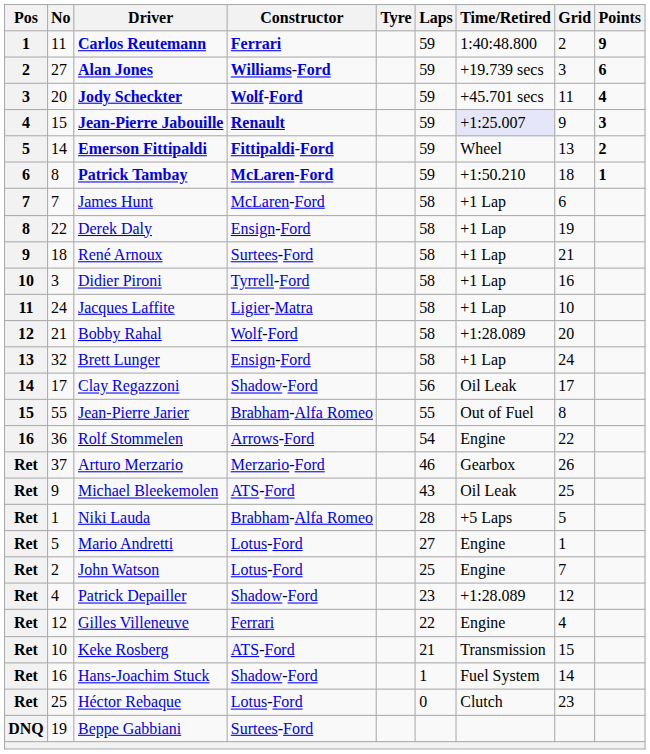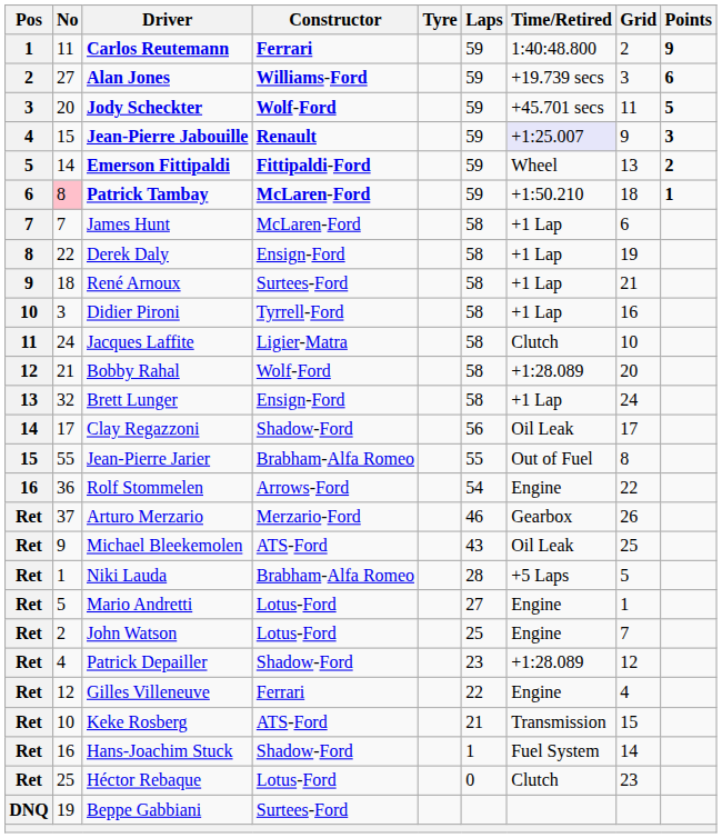 <table class="wikitable" style="font-size: 95%;">
 <tr>
 <th>Pos</th>
 <th>No</th>
 <th>Driver</th>
 <th>Constructor</th>
 <th>Tyre</th>
 <th>Laps</th>
 <th>Time/Retired</th>
 <th>Grid</th>
 <th>Points</th>
 </tr>
 <tr>
 <th>1</th>
 <td>11</td>
 <td> <strong><a href='#'>Carlos Reutemann</a></strong></td>
 <td><strong><a href='#'>Ferrari</a></strong></td>
 <td></td>
 <td>59</td>
 <td>1:40:48.800</td>
 <td>2</td>
 <td><strong>9</strong></td>
 </tr>
 <tr>
 <th>2</th>
 <td>27</td>
 <td> <strong><a href='#'>Alan Jones</a></strong></td>
 <td><strong><a href='#'>Williams</a></strong>-<strong><a href='#'>Ford</a></strong></td>
 <td></td>
 <td>59</td>
 <td>+19.739 secs</td>
 <td>3</td>
 <td><strong>6</strong></td>
 </tr>
 <tr>
 <th>3</th>
 <td>20</td>
 <td> <strong><a href='#'>Jody Scheckter</a></strong></td>
 <td><strong><a href='#'>Wolf</a></strong>-<strong><a href='#'>Ford</a></strong></td>
 <td></td>
 <td>59</td>
 <td>+45.701 secs</td>
 <td>11</td>
-<td><strong>4</strong></td>
+<td><strong>5</strong></td>
 </tr>
 <tr>
 <th>4</th>
 <td>15</td>
 <td> <strong><a href='#'>Jean-Pierre Jabouille</a></strong></td>
 <td><strong><a href='#'>Renault</a></strong></td>
 <td></td>
 <td>59</td>
 <td style="background: lavender;">+1:25.007</td>
 <td>9</td>
 <td><strong>3</strong></td>
 </tr>
 <tr>
 <th>5</th>
 <td>14</td>
 <td> <strong><a href='#'>Emerson Fittipaldi</a></strong></td>
 <td><strong><a href='#'>Fittipaldi</a></strong>-<strong><a href='#'>Ford</a></strong></td>
 <td></td>
 <td>59</td>
 <td>Wheel</td>
 <td>13</td>
 <td><strong>2</strong></td>
 </tr>
 <tr>
 <th>6</th>
-<td>8</td>
+<td style="background: pink;">8</td>
 <td> <strong><a href='#'>Patrick Tambay</a></strong></td>
 <td><strong><a href='#'>McLaren</a></strong>-<strong><a href='#'>Ford</a></strong></td>
 <td></td>
 <td>59</td>
 <td>+1:50.210</td>
 <td>18</td>
 <td><strong>1</strong></td>
 </tr>
 <tr>
 <th>7</th>
 <td>7</td>
 <td> <a href='#'>James Hunt</a></td>
 <td><a href='#'>McLaren</a>-<a href='#'>Ford</a></td>
 <td></td>
 <td>58</td>
 <td>+1 Lap</td>
 <td>6</td>
 <td></td>
 </tr>
 <tr>
 <th>8</th>
 <td>22</td>
 <td> <a href='#'>Derek Daly</a></td>
 <td><a href='#'>Ensign</a>-<a href='#'>Ford</a></td>
 <td></td>
 <td>58</td>
 <td>+1 Lap</td>
 <td>19</td>
 <td></td>
 </tr>
 <tr>
 <th>9</th>
 <td>18</td>
 <td> <a href='#'>René Arnoux</a></td>
 <td><a href='#'>Surtees</a>-<a href='#'>Ford</a></td>
 <td></td>
 <td>58</td>
 <td>+1 Lap</td>
 <td>21</td>
 <td></td>
 </tr>
 <tr>
 <th>10</th>
 <td>3</td>
 <td> <a href='#'>Didier Pironi</a></td>
 <td><a href='#'>Tyrrell</a>-<a href='#'>Ford</a></td>
 <td></td>
 <td>58</td>
 <td>+1 Lap</td>
 <td>16</td>
 <td></td>
 </tr>
 <tr>
 <th>11</th>
 <td>24</td>
 <td> <a href='#'>Jacques Laffite</a></td>
 <td><a href='#'>Ligier</a>-<a href='#'>Matra</a></td>
 <td></td>
 <td>58</td>
-<td>+1 Lap</td>
+<td>Clutch</td>
 <td>10</td>
 <td></td>
 </tr>
 <tr>
 <th>12</th>
 <td>21</td>
 <td> <a href='#'>Bobby Rahal</a></td>
 <td><a href='#'>Wolf</a>-<a href='#'>Ford</a></td>
 <td></td>
 <td>58</td>
 <td>+1:28.089</td>
 <td>20</td>
 <td></td>
 </tr>
 <tr>
 <th>13</th>
 <td>32</td>
 <td> <a href='#'>Brett Lunger</a></td>
 <td><a href='#'>Ensign</a>-<a href='#'>Ford</a></td>
 <td></td>
 <td>58</td>
 <td>+1 Lap</td>
 <td>24</td>
 <td></td>
 </tr>
 <tr>
 <th>14</th>
 <td>17</td>
 <td> <a href='#'>Clay Regazzoni</a></td>
 <td><a href='#'>Shadow</a>-<a href='#'>Ford</a></td>
 <td></td>
 <td>56</td>
 <td>Oil Leak</td>
 <td>17</td>
 <td></td>
 </tr>
 <tr>
 <th>15</th>
 <td>55</td>
 <td> <a href='#'>Jean-Pierre Jarier</a></td>
 <td><a href='#'>Brabham</a>-<a href='#'>Alfa Romeo</a></td>
 <td></td>
 <td>55</td>
 <td>Out of Fuel</td>
 <td>8</td>
 <td></td>
 </tr>
 <tr>
 <th>16</th>
 <td>36</td>
 <td> <a href='#'>Rolf Stommelen</a></td>
 <td><a href='#'>Arrows</a>-<a href='#'>Ford</a></td>
 <td></td>
 <td>54</td>
 <td>Engine</td>
 <td>22</td>
 <td></td>
 </tr>
 <tr>
 <th>Ret</th>
 <td>37</td>
 <td> <a href='#'>Arturo Merzario</a></td>
 <td><a href='#'>Merzario</a>-<a href='#'>Ford</a></td>
 <td></td>
 <td>46</td>
 <td>Gearbox</td>
 <td>26</td>
 <td></td>
 </tr>
 <tr>
 <th>Ret</th>
 <td>9</td>
 <td> <a href='#'>Michael Bleekemolen</a></td>
 <td><a href='#'>ATS</a>-<a href='#'>Ford</a></td>
 <td></td>
 <td>43</td>
 <td>Oil Leak</td>
 <td>25</td>
 <td></td>
 </tr>
 <tr>
 <th>Ret</th>
 <td>1</td>
 <td> <a href='#'>Niki Lauda</a></td>
 <td><a href='#'>Brabham</a>-<a href='#'>Alfa Romeo</a></td>
 <td></td>
 <td>28</td>
 <td>+5 Laps</td>
 <td>5</td>
 <td></td>
 </tr>
 <tr>
 <th>Ret</th>
 <td>5</td>
 <td> <a href='#'>Mario Andretti</a></td>
 <td><a href='#'>Lotus</a>-<a href='#'>Ford</a></td>
 <td></td>
 <td>27</td>
 <td>Engine</td>
 <td>1</td>
 <td></td>
 </tr>
 <tr>
 <th>Ret</th>
 <td>2</td>
 <td> <a href='#'>John Watson</a></td>
 <td><a href='#'>Lotus</a>-<a href='#'>Ford</a></td>
 <td></td>
 <td>25</td>
 <td>Engine</td>
 <td>7</td>
 <td></td>
 </tr>
 <tr>
 <th>Ret</th>
 <td>4</td>
 <td> <a href='#'>Patrick Depailler</a></td>
 <td><a href='#'>Shadow</a>-<a href='#'>Ford</a></td>
 <td></td>
 <td>23</td>
 <td>+1:28.089</td>
 <td>12</td>
 <td></td>
 </tr>
 <tr>
 <th>Ret</th>
 <td>12</td>
 <td> <a href='#'>Gilles Villeneuve</a></td>
 <td><a href='#'>Ferrari</a></td>
 <td></td>
 <td>22</td>
 <td>Engine</td>
 <td>4</td>
 <td></td>
 </tr>
 <tr>
 <th>Ret</th>
 <td>10</td>
 <td> <a href='#'>Keke Rosberg</a></td>
 <td><a href='#'>ATS</a>-<a href='#'>Ford</a></td>
 <td></td>
 <td>21</td>
 <td>Transmission</td>
 <td>15</td>
 <td></td>
 </tr>
 <tr>
 <th>Ret</th>
 <td>16</td>
 <td> <a href='#'>Hans-Joachim Stuck</a></td>
 <td><a href='#'>Shadow</a>-<a href='#'>Ford</a></td>
 <td></td>
 <td>1</td>
 <td>Fuel System</td>
 <td>14</td>
 <td></td>
 </tr>
 <tr>
 <th>Ret</th>
 <td>25</td>
 <td> <a href='#'>Héctor Rebaque</a></td>
 <td><a href='#'>Lotus</a>-<a href='#'>Ford</a></td>
 <td></td>
 <td>0</td>
 <td>Clutch</td>
 <td>23</td>
 <td></td>
 </tr>
 <tr>
 <th>DNQ</th>
 <td>19</td>
 <td> <a href='#'>Beppe Gabbiani</a></td>
 <td><a href='#'>Surtees</a>-<a href='#'>Ford</a></td>
 <td></td>
 <td></td>
 <td></td>
 <td></td>
 <td></td>
 </tr>
 <tr>
 <th colspan="9"></th>
 </tr>
 </table>
